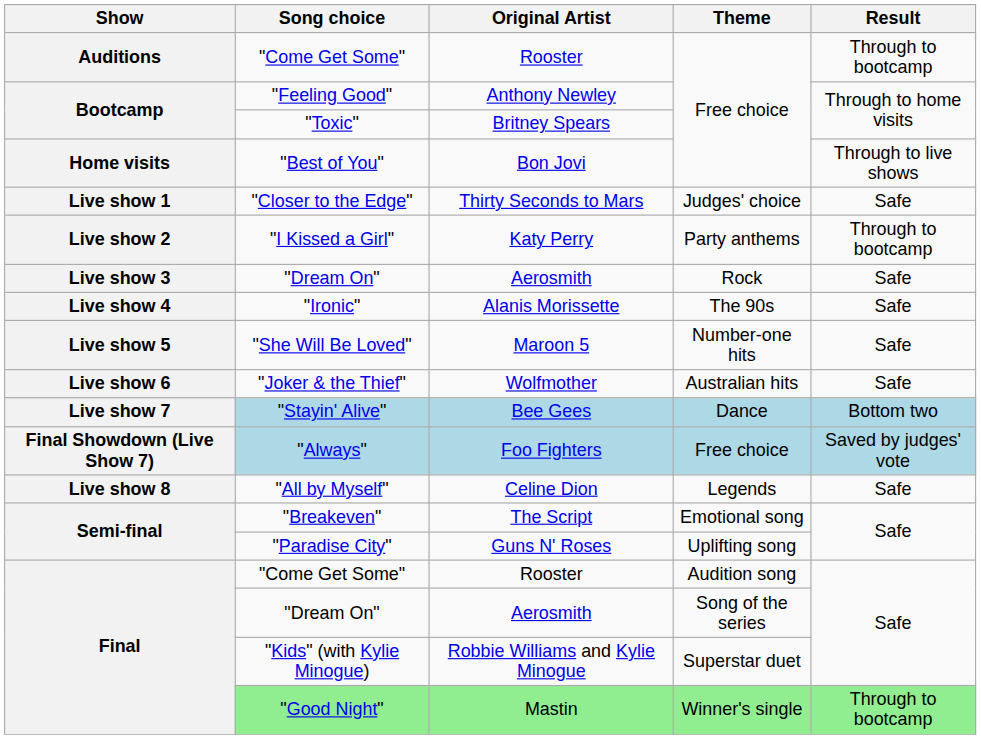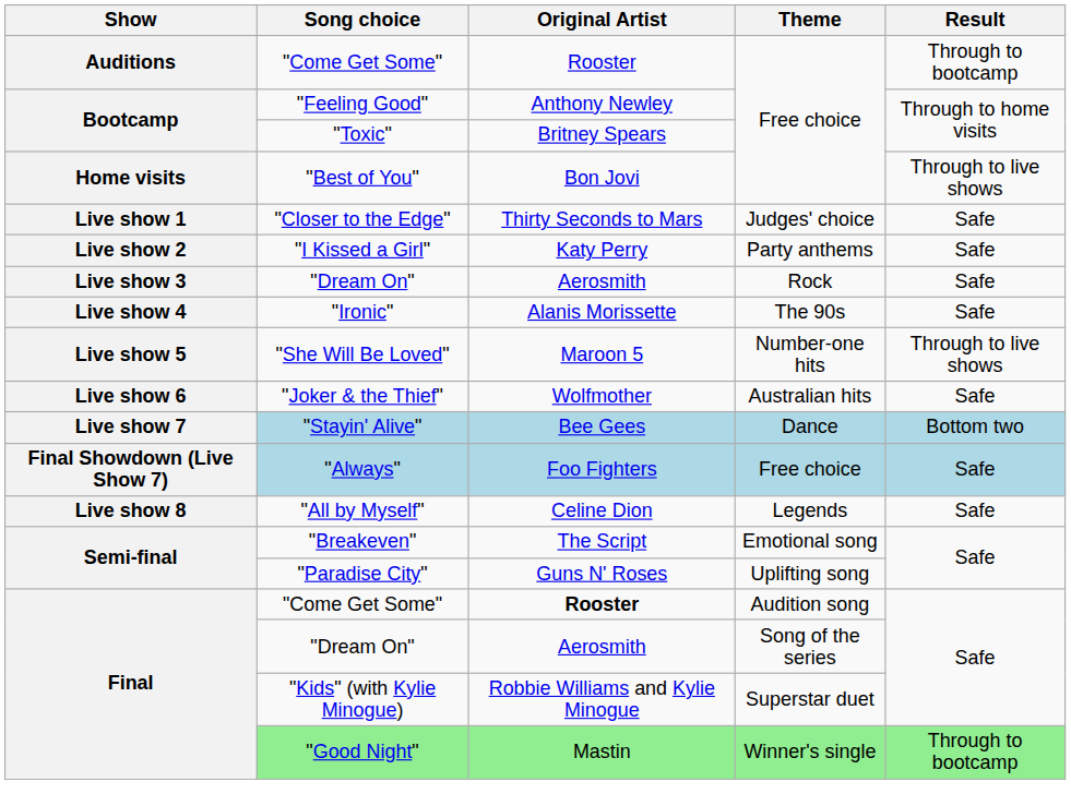 <table class="wikitable collapsible collapsed" style="text-align:center;">
 <tr>
 <th scope="col">Show</th>
 <th scope="col">Song choice</th>
 <th scope="col">Original Artist</th>
 <th scope="col">Theme</th>
 <th scope="col">Result</th>
 </tr>
 <tr>
 <th scope="row">Auditions</th>
 <td>"<a href='#'>Come Get Some</a>"</td>
 <td><a href='#'>Rooster</a></td>
 <td rowspan="4">Free choice</td>
 <td>Through to bootcamp</td>
 </tr>
 <tr>
 <th scope="row" rowspan="2">Bootcamp</th>
 <td>"<a href='#'>Feeling Good</a>"</td>
 <td><a href='#'>Anthony Newley</a></td>
 <td rowspan="2">Through to home visits</td>
 </tr>
 <tr>
 <td>"<a href='#'>Toxic</a>"</td>
 <td><a href='#'>Britney Spears</a></td>
 </tr>
 <tr>
 <th scope="row">Home visits</th>
 <td>"<a href='#'>Best of You</a>"</td>
 <td><a href='#'>Bon Jovi</a></td>
 <td>Through to live shows</td>
 </tr>
 <tr>
 <th scope="row">Live show 1</th>
 <td>"<a href='#'>Closer to the Edge</a>"</td>
 <td><a href='#'>Thirty Seconds to Mars</a></td>
 <td>Judges' choice</td>
 <td>Safe</td>
 </tr>
 <tr>
 <th scope="row">Live show 2</th>
 <td>"<a href='#'>I Kissed a Girl</a>"</td>
 <td><a href='#'>Katy Perry</a></td>
 <td>Party anthems</td>
-<td>Through to bootcamp</td>
+<td>Safe</td>
 </tr>
 <tr>
 <th scope="row">Live show 3</th>
 <td>"<a href='#'>Dream On</a>"</td>
 <td><a href='#'>Aerosmith</a></td>
 <td>Rock</td>
 <td>Safe</td>
 </tr>
 <tr>
 <th scope="row">Live show 4</th>
 <td>"<a href='#'>Ironic</a>"</td>
 <td><a href='#'>Alanis Morissette</a></td>
 <td>The 90s</td>
 <td>Safe</td>
 </tr>
 <tr>
 <th scope="row">Live show 5</th>
 <td>"<a href='#'>She Will Be Loved</a>"</td>
 <td><a href='#'>Maroon 5</a></td>
 <td>Number-one hits</td>
-<td>Safe</td>
+<td>Through to live shows</td>
 </tr>
 <tr>
 <th scope="row">Live show 6</th>
 <td>"<a href='#'>Joker & the Thief</a>"</td>
 <td><a href='#'>Wolfmother</a></td>
 <td>Australian hits</td>
 <td>Safe</td>
 </tr>
 <tr style="background:lightblue;">
 <th scope="row">Live show 7</th>
 <td>"<a href='#'>Stayin' Alive</a>"</td>
 <td><a href='#'>Bee Gees</a></td>
 <td>Dance</td>
 <td>Bottom two</td>
 </tr>
 <tr style="background:lightblue;">
 <th scope="row">Final Showdown <span>(Live Show 7)</span></th>
 <td>"<a href='#'>Always</a>"</td>
 <td><a href='#'>Foo Fighters</a></td>
 <td>Free choice</td>
-<td>Saved by judges' vote</td>
+<td>Safe</td>
 </tr>
 <tr>
 <th scope="row">Live show 8</th>
 <td>"<a href='#'>All by Myself</a>"</td>
 <td><a href='#'>Celine Dion</a></td>
 <td>Legends</td>
 <td>Safe</td>
 </tr>
 <tr>
 <th scope="row" rowspan="2">Semi-final</th>
 <td>"<a href='#'>Breakeven</a>"</td>
 <td><a href='#'>The Script</a></td>
 <td>Emotional song</td>
 <td rowspan="2">Safe</td>
 </tr>
 <tr>
 <td>"<a href='#'>Paradise City</a>"</td>
 <td><a href='#'>Guns N' Roses</a></td>
 <td>Uplifting song</td>
 </tr>
 <tr>
 <th scope="row" rowspan="4">Final</th>
 <td>"Come Get Some"</td>
-<td>Rooster</td>
+<td><strong>Rooster</strong></td>
 <td>Audition song</td>
 <td rowspan="3">Safe</td>
 </tr>
 <tr>
 <td>"Dream On"</td>
 <td><a href='#'>Aerosmith</a></td>
 <td>Song of the series</td>
 </tr>
 <tr>
 <td>"<a href='#'>Kids</a>" <span>(with <a href='#'>Kylie Minogue</a>)</span></td>
 <td><a href='#'>Robbie Williams</a> and <a href='#'>Kylie Minogue</a></td>
 <td>Superstar duet</td>
 </tr>
 <tr style="background:lightgreen;">
 <td>"<a href='#'>Good Night</a>"</td>
 <td>Mastin</td>
 <td>Winner's single</td>
 <td>Through to bootcamp</td>
 </tr>
 </table>
